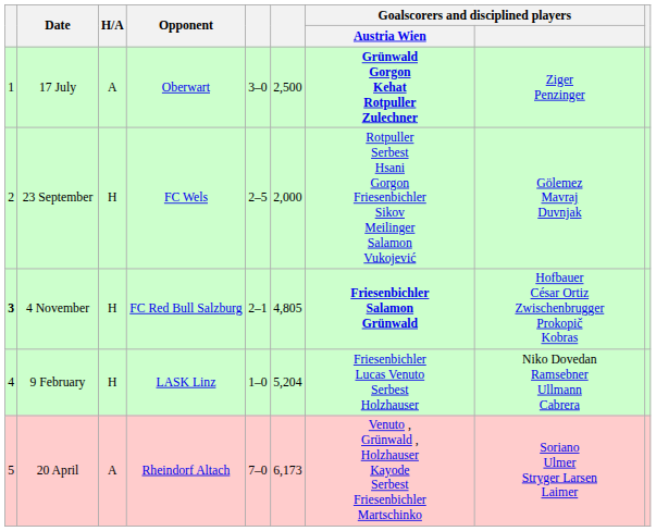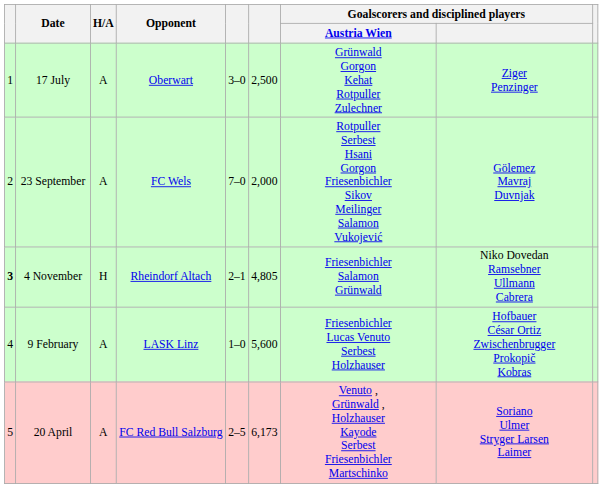 <table class="wikitable" Style="text-align: center;font-size:85%">
 <tr>
 <th rowspan="2"></th>
 <th rowspan="2" style="width:80px">Date</th>
 <th rowspan="2">H/A</th>
 <th rowspan="2">Opponent</th>
 <th rowspan="2"><br></th>
 <th rowspan="2"></th>
 <th colspan="2">Goalscorers and disciplined players</th>
 <th rowspan="2"></th>
 </tr>
 <tr>
 <th style="width:175px"><a href='#'>Austria Wien</a></th>
 <th style="width:175px"></th>
 </tr>
 <tr style="background:#cfc">
 <td>1</td>
 <td>17 July</td>
 <td>A</td>
 <td><a href='#'>Oberwart</a></td>
 <td>3–0</td>
 <td>2,500</td>
-<td><strong><a href='#'>Grünwald</a> <br><a href='#'>Gorgon</a>  <br> <a href='#'>Kehat</a>  <br> <a href='#'>Rotpuller</a>  <br> <a href='#'>Zulechner</a> </strong></td>
+<td><a href='#'>Grünwald</a> <br><a href='#'>Gorgon</a>  <br> <a href='#'>Kehat</a>  <br> <a href='#'>Rotpuller</a>  <br> <a href='#'>Zulechner</a> </td>
 <td><a href='#'>Ziger</a>  <br> <a href='#'>Penzinger</a> </td>
 <td></td>
 </tr>
 <tr style="background:#cfc">
 <td>2</td>
 <td>23 September</td>
-<td>H</td>
+<td>A</td>
 <td><a href='#'>FC Wels</a></td>
-<td>2–5</td>
+<td>7–0</td>
 <td>2,000</td>
 <td><a href='#'>Rotpuller</a>  <br> <a href='#'>Serbest</a>  <br> <a href='#'>Hsani</a>  <br> <a href='#'>Gorgon</a>  <br> <a href='#'>Friesenbichler</a>  <br> <a href='#'>Sikov</a>  <br> <a href='#'>Meilinger</a>  <br> <a href='#'>Salamon</a>  <br> <a href='#'>Vukojević</a> </td>
 <td><a href='#'>Gölemez</a>  <br> <a href='#'>Mavraj</a>  <br> <a href='#'>Duvnjak</a> </td>
 <td></td>
 </tr>
 <tr style="background:#cfc">
 <td><strong>3</strong></td>
 <td>4 November</td>
 <td>H</td>
-<td><a href='#'>FC Red Bull Salzburg</a></td>
+<td><a href='#'>Rheindorf Altach</a></td>
 <td>2–1</td>
 <td>4,805</td>
-<td><strong><a href='#'>Friesenbichler</a>  <br> <a href='#'>Salamon</a>  <br> <a href='#'>Grünwald</a> </strong></td>
-<td><a href='#'>Hofbauer</a>  <br> <a href='#'>César Ortiz</a>  <br> <a href='#'>Zwischenbrugger</a>  <br> <a href='#'>Prokopič</a>  <br> <a href='#'>Kobras</a> </td>
+<td><a href='#'>Friesenbichler</a>  <br> <a href='#'>Salamon</a>  <br> <a href='#'>Grünwald</a> </td>
+<td>Niko Dovedan <br><a href='#'>Ramsebner</a> <br><a href='#'>Ullmann</a> <br><a href='#'>Cabrera</a> </td>
 <td></td>
 </tr>
 <tr style="background:#cfc">
 <td>4</td>
 <td>9 February</td>
-<td>H</td>
+<td>A</td>
 <td><a href='#'>LASK Linz</a></td>
 <td>1–0</td>
-<td>5,204</td>
+<td>5,600</td>
 <td><a href='#'>Friesenbichler</a>  <br><a href='#'>Lucas Venuto</a> <br><a href='#'>Serbest</a> <br><a href='#'>Holzhauser</a> </td>
-<td>Niko Dovedan <br><a href='#'>Ramsebner</a> <br><a href='#'>Ullmann</a> <br><a href='#'>Cabrera</a> </td>
+<td><a href='#'>Hofbauer</a>  <br> <a href='#'>César Ortiz</a>  <br> <a href='#'>Zwischenbrugger</a>  <br> <a href='#'>Prokopič</a>  <br> <a href='#'>Kobras</a> </td>
 <td></td>
 </tr>
 <tr style="background:#fcc">
 <td>5</td>
 <td>20 April</td>
 <td>A</td>
-<td><a href='#'>Rheindorf Altach</a></td>
-<td>7–0</td>
+<td><a href='#'>FC Red Bull Salzburg</a></td>
+<td>2–5</td>
 <td>6,173</td>
 <td><a href='#'>Venuto</a> , <br><a href='#'>Grünwald</a> , <br><a href='#'>Holzhauser</a> <br><a href='#'>Kayode</a> <br><a href='#'>Serbest</a> <br><a href='#'>Friesenbichler</a> <br><a href='#'>Martschinko</a> </td>
 <td><a href='#'>Soriano</a> <br><a href='#'>Ulmer</a> <br><a href='#'>Stryger Larsen</a> <br><a href='#'>Laimer</a> </td>
 <td></td>
 </tr>
 </table>
